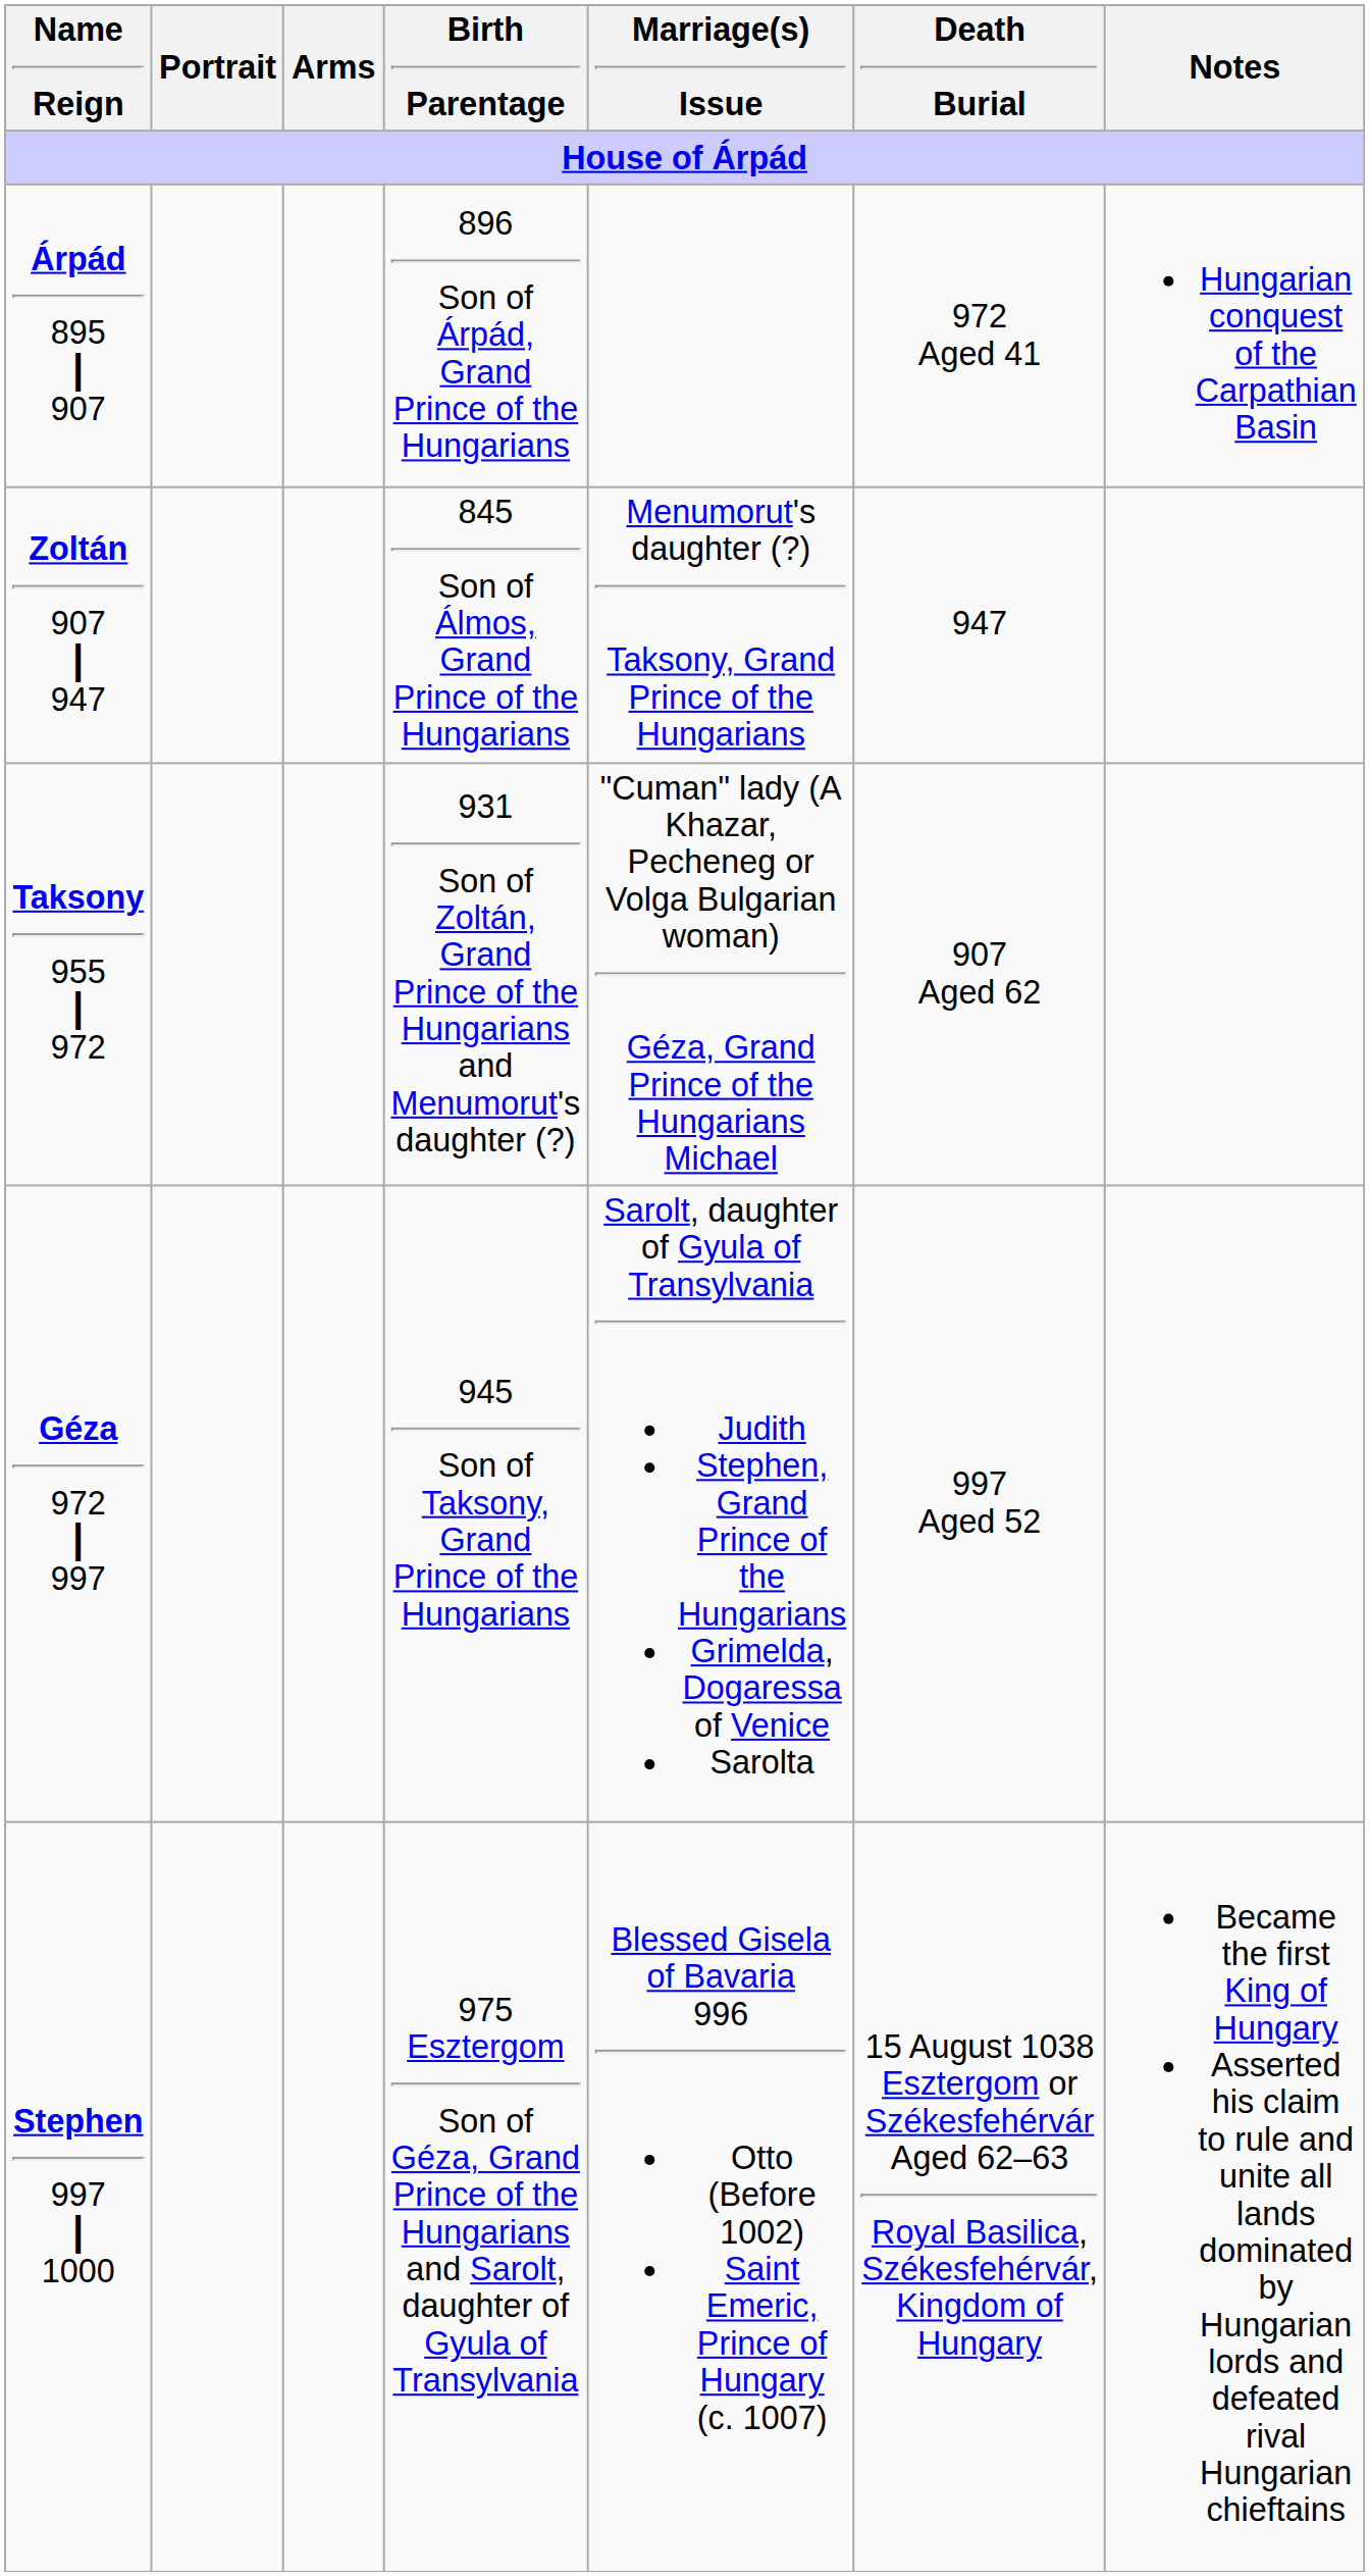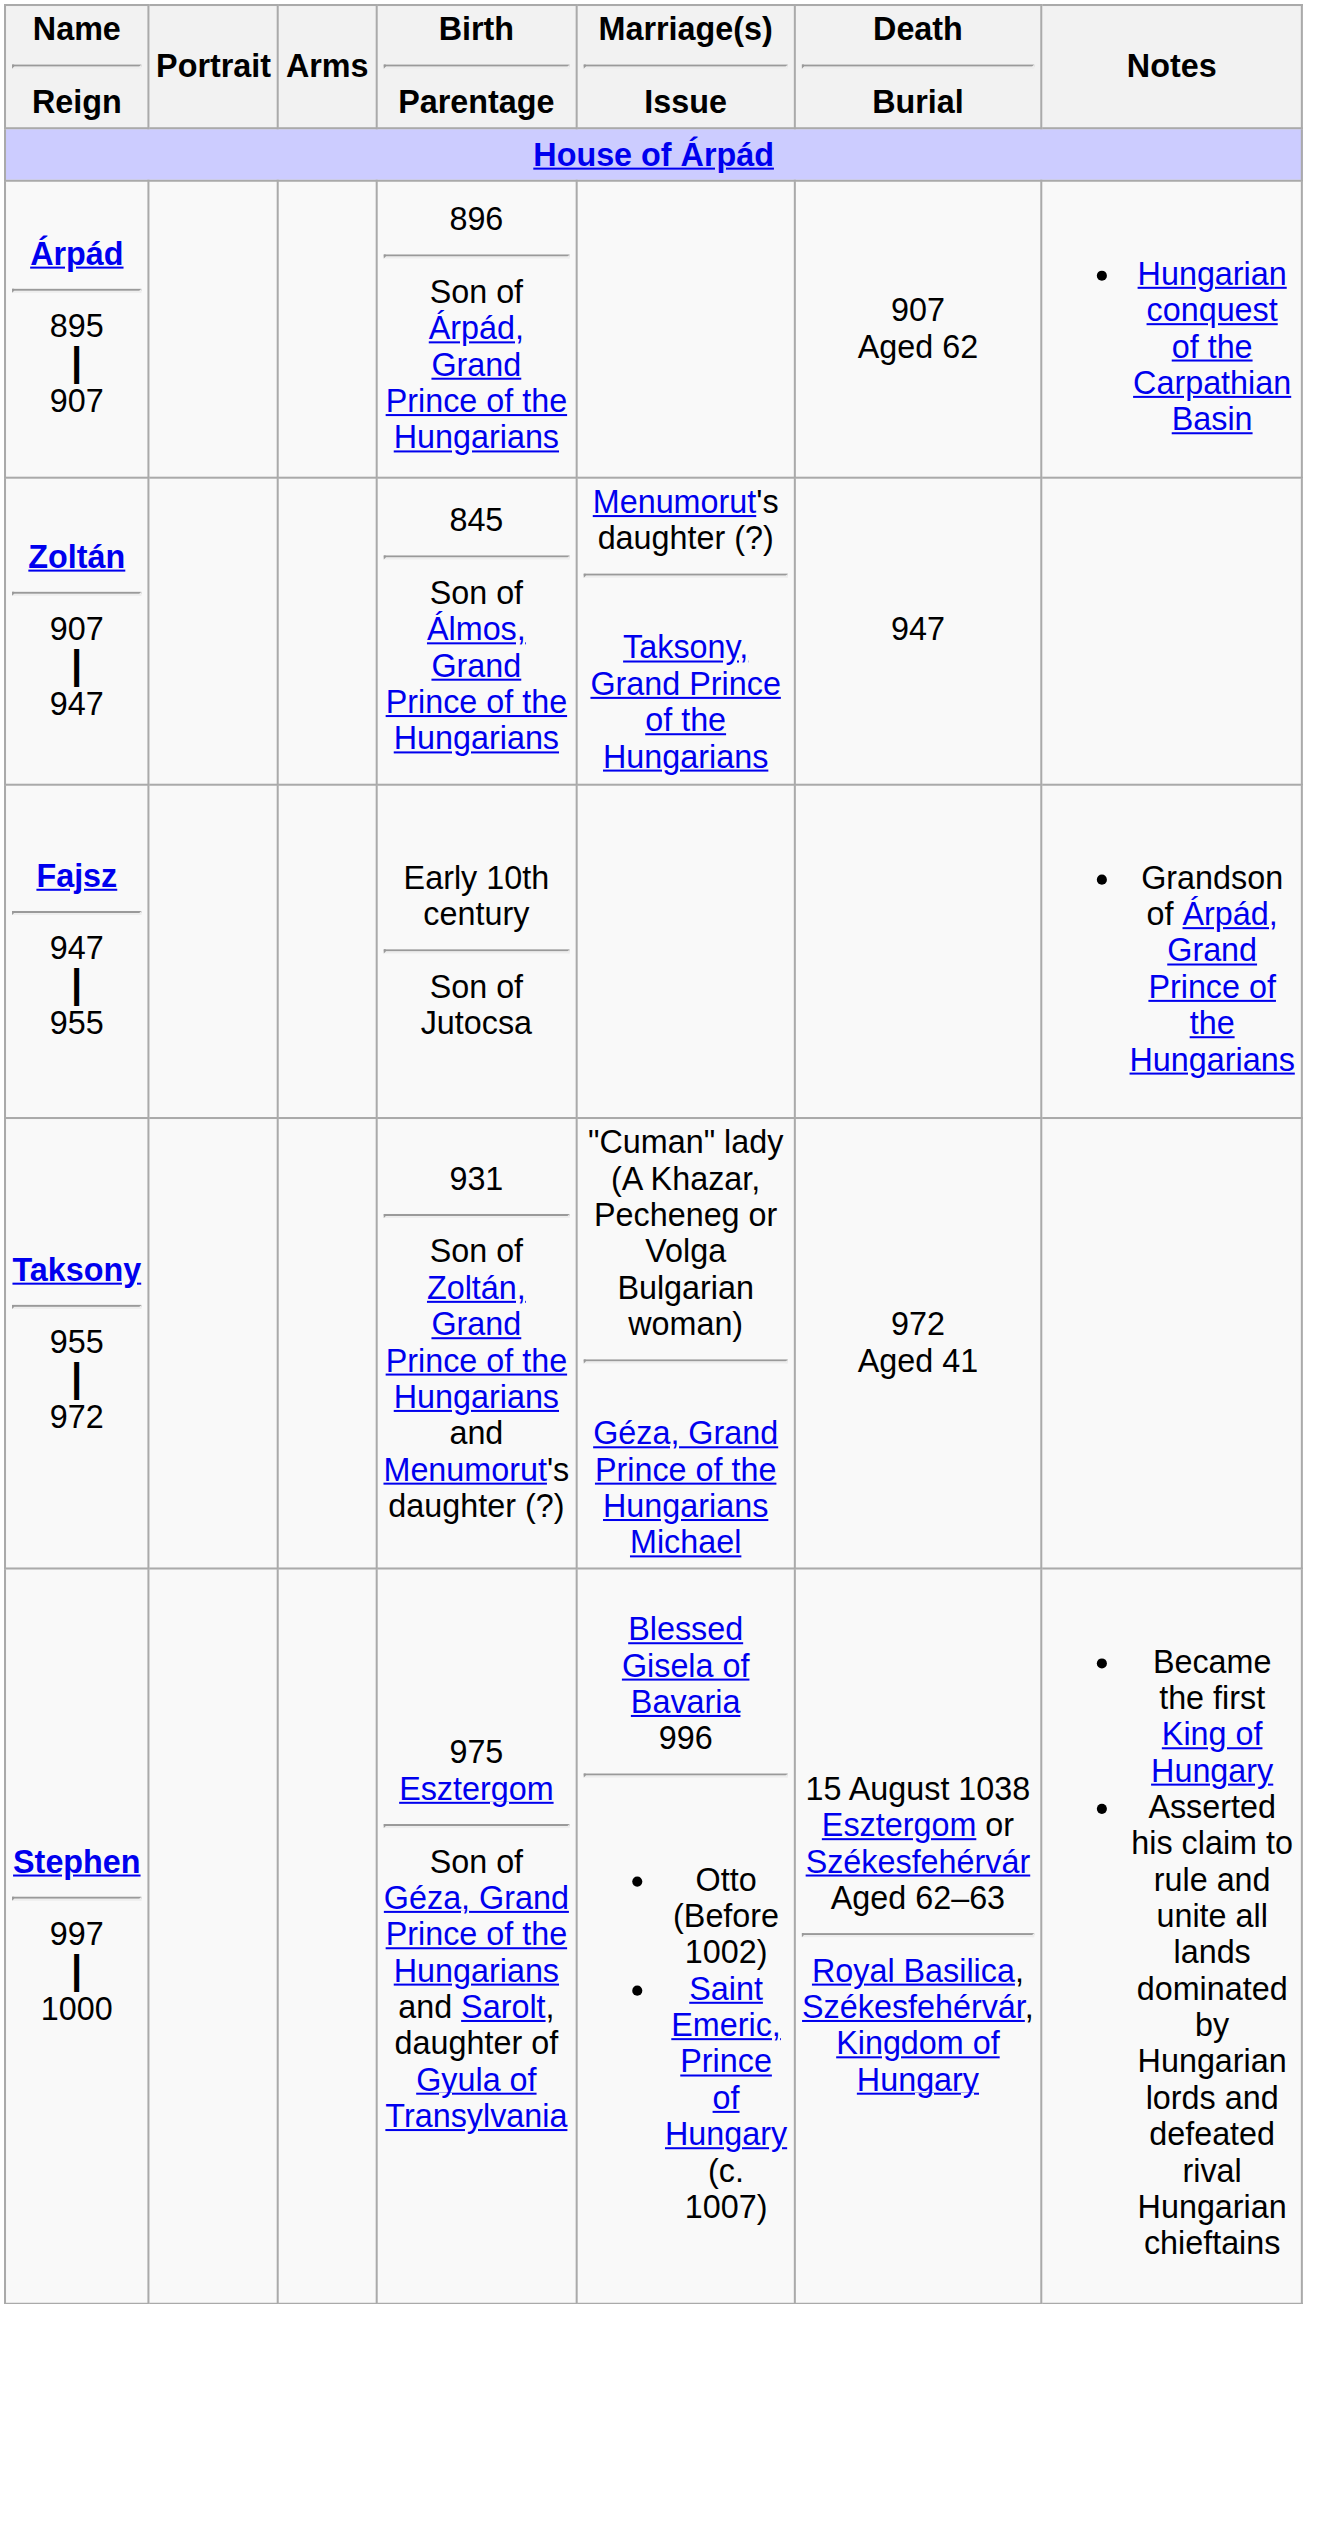 <table class="wikitable" style="text-align:center;">
 <tr>
 <th width="14%">Name<hr>Reign</th>
 <th width="20%">Portrait</th>
 <th width="10%">Arms</th>
 <th width="14%">Birth<hr>Parentage</th>
 <th width="14%">Marriage(s)<hr>Issue</th>
 <th width="14%">Death<hr>Burial</th>
 <th width="14%">Notes</th>
 </tr>
 <tr>
 <th colspan="7" style="background:#ccccff"><a href='#'>House of Árpád</a></th>
 </tr>
 <tr>
 <td><strong><a href='#'>Árpád</a></strong><hr> 895<br>┃<br> 907</td>
 <td></td>
 <td></td>
 <td> 896<hr>Son of <a href='#'>Árpád, Grand Prince of the Hungarians</a></td>
 <td></td>
-<td> 972<br>Aged  41</td>
+<td> 907<br>Aged  62</td>
 <td><br><ul><li><a href='#'>Hungarian conquest of the Carpathian Basin</a></li></ul></td>
 </tr>
 <tr>
 <td><strong><a href='#'>Zoltán</a></strong><hr> 907<br>┃<br> 947</td>
 <td></td>
 <td></td>
 <td> 845<hr>Son of <a href='#'>Álmos, Grand Prince of the Hungarians</a></td>
 <td><a href='#'>Menumorut</a>'s daughter (?)<hr><br><a href='#'>Taksony, Grand Prince of the Hungarians</a></td>
 <td> 947</td>
 <td></td>
 </tr>
 <tr>
+<td><strong><a href='#'>Fajsz</a></strong><hr> 947<br>┃<br> 955</td>
+<td></td>
+<td></td>
+<td>Early 10th century<hr>Son of Jutocsa</td>
+<td></td>
+<td></td>
+<td><br><ul><li>Grandson of <a href='#'>Árpád, Grand Prince of the Hungarians</a></li></ul></td>
+</tr>
+<tr>
 <td><a href='#'><strong>Taksony</strong></a><hr> 955<br>┃<br> 972</td>
 <td></td>
 <td></td>
 <td> 931<hr>Son of <a href='#'>Zoltán, Grand Prince of the Hungarians</a> and <a href='#'>Menumorut</a>'s daughter (?)</td>
 <td>"Cuman" lady (A Khazar, Pecheneg or Volga Bulgarian woman)<hr><br><a href='#'>Géza, Grand Prince of the Hungarians</a><br><a href='#'>Michael</a></td>
-<td> 907<br>Aged  62</td>
-<td></td>
-</tr>
-<tr>
-<td><strong><a href='#'>Géza</a></strong><hr> 972<br>┃<br>997</td>
-<td></td>
-<td></td>
-<td> 945<hr>Son of <a href='#'>Taksony, Grand Prince of the Hungarians</a></td>
-<td><a href='#'>Sarolt</a>, daughter of <a href='#'>Gyula of Transylvania</a><hr><br><ul><li><a href='#'>Judith</a></li><li><a href='#'>Stephen, Grand Prince of the Hungarians</a></li><li><a href='#'>Grimelda</a>, <a href='#'>Dogaressa</a> of <a href='#'>Venice</a></li><li>Sarolta</li></ul></td>
-<td>997<br>Aged  52</td>
+<td> 972<br>Aged  41</td>
 <td></td>
 </tr>
 <tr>
 <td><strong><a href='#'>Stephen</a></strong><hr>997<br>┃<br>1000</td>
 <td></td>
 <td></td>
 <td> 975<br><a href='#'>Esztergom</a><hr>Son of <a href='#'>Géza, Grand Prince of the Hungarians</a> and <a href='#'>Sarolt</a>, daughter of <a href='#'>Gyula of Transylvania</a></td>
 <td><a href='#'>Blessed Gisela of Bavaria</a><br>996<hr><br><ul><li>Otto (Before 1002)</li><li><a href='#'>Saint Emeric, Prince of Hungary</a> (c. 1007)</li></ul></td>
 <td>15 August 1038<br><a href='#'>Esztergom</a> or <a href='#'>Székesfehérvár</a><br>Aged 62–63<hr><a href='#'>Royal Basilica</a>, <a href='#'>Székesfehérvár</a>, <a href='#'>Kingdom of Hungary</a></td>
 <td><br><ul><li>Became the first <a href='#'>King of Hungary</a></li><li>Asserted his claim to rule and unite all lands dominated by Hungarian lords and defeated rival Hungarian chieftains</li></ul></td>
 </tr>
 </table>
